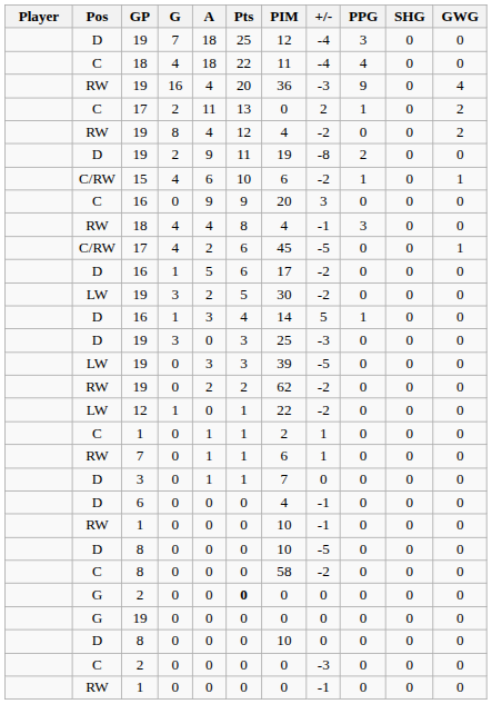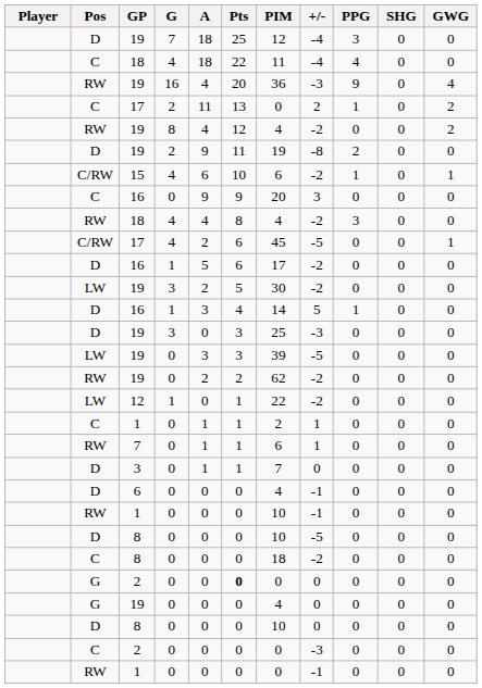 <table class="wikitable sortable" width="60%">
 <tr ALIGN="center">
 <th bgcolor="#DDDDFF" width="10%">Player</th>
 <th bgcolor="#DDDDFF" width="3%" title="Position">Pos</th>
 <th bgcolor="#DDDDFF" width="5%" title="Games played">GP</th>
 <th bgcolor="#DDDDFF" width="5%" title="Goals">G</th>
 <th bgcolor="#DDDDFF" width="5%" title="Assists">A</th>
 <th bgcolor="#DDDDFF" width="5%" title="Points">Pts</th>
 <th bgcolor="#DDDDFF" width="5%" title="Penalties in Minutes">PIM</th>
 <th bgcolor="#DDDDFF" width="5%" title="Plus/minus">+/-</th>
 <th bgcolor="#DDDDFF" width="5%" title="Power play goals">PPG</th>
 <th bgcolor="#DDDDFF" width="5%" title="Short-handed goals">SHG</th>
 <th bgcolor="#DDDDFF" width="5%" title="Game-winning goals">GWG</th>
 </tr>
 <tr align="center">
 <td align="right"></td>
 <td>D</td>
 <td>19</td>
 <td>7</td>
 <td>18</td>
 <td>25</td>
 <td>12</td>
 <td>-4</td>
 <td>3</td>
 <td>0</td>
 <td>0</td>
 </tr>
 <tr align="center">
 <td align="right"></td>
 <td>C</td>
 <td>18</td>
 <td>4</td>
 <td>18</td>
 <td>22</td>
 <td>11</td>
 <td>-4</td>
 <td>4</td>
 <td>0</td>
 <td>0</td>
 </tr>
 <tr align="center">
 <td align="right"></td>
 <td>RW</td>
 <td>19</td>
 <td>16</td>
 <td>4</td>
 <td>20</td>
 <td>36</td>
 <td>-3</td>
 <td>9</td>
 <td>0</td>
 <td>4</td>
 </tr>
 <tr align="center">
 <td align="right"></td>
 <td>C</td>
 <td>17</td>
 <td>2</td>
 <td>11</td>
 <td>13</td>
 <td>0</td>
 <td>2</td>
 <td>1</td>
 <td>0</td>
 <td>2</td>
 </tr>
 <tr align="center">
 <td align="right"></td>
 <td>RW</td>
 <td>19</td>
 <td>8</td>
 <td>4</td>
 <td>12</td>
 <td>4</td>
 <td>-2</td>
 <td>0</td>
 <td>0</td>
 <td>2</td>
 </tr>
 <tr align="center">
 <td align="right"></td>
 <td>D</td>
 <td>19</td>
 <td>2</td>
 <td>9</td>
 <td>11</td>
 <td>19</td>
 <td>-8</td>
 <td>2</td>
 <td>0</td>
 <td>0</td>
 </tr>
 <tr align="center">
 <td align="right"></td>
 <td>C/RW</td>
 <td>15</td>
 <td>4</td>
 <td>6</td>
 <td>10</td>
 <td>6</td>
 <td>-2</td>
 <td>1</td>
 <td>0</td>
 <td>1</td>
 </tr>
 <tr align="center">
 <td align="right"></td>
 <td>C</td>
 <td>16</td>
 <td>0</td>
 <td>9</td>
 <td>9</td>
 <td>20</td>
 <td>3</td>
 <td>0</td>
 <td>0</td>
 <td>0</td>
 </tr>
 <tr align="center">
 <td align="right"></td>
 <td>RW</td>
 <td>18</td>
 <td>4</td>
 <td>4</td>
 <td>8</td>
 <td>4</td>
-<td>-1</td>
+<td>-2</td>
 <td>3</td>
 <td>0</td>
 <td>0</td>
 </tr>
 <tr align="center">
 <td align="right"></td>
 <td>C/RW</td>
 <td>17</td>
 <td>4</td>
 <td>2</td>
 <td>6</td>
 <td>45</td>
 <td>-5</td>
 <td>0</td>
 <td>0</td>
 <td>1</td>
 </tr>
 <tr align="center">
 <td align="right"></td>
 <td>D</td>
 <td>16</td>
 <td>1</td>
 <td>5</td>
 <td>6</td>
 <td>17</td>
 <td>-2</td>
 <td>0</td>
 <td>0</td>
 <td>0</td>
 </tr>
 <tr align="center">
 <td align="right"></td>
 <td>LW</td>
 <td>19</td>
 <td>3</td>
 <td>2</td>
 <td>5</td>
 <td>30</td>
 <td>-2</td>
 <td>0</td>
 <td>0</td>
 <td>0</td>
 </tr>
 <tr align="center">
 <td align="right"></td>
 <td>D</td>
 <td>16</td>
 <td>1</td>
 <td>3</td>
 <td>4</td>
 <td>14</td>
 <td>5</td>
 <td>1</td>
 <td>0</td>
 <td>0</td>
 </tr>
 <tr align="center">
 <td align="right"></td>
 <td>D</td>
 <td>19</td>
 <td>3</td>
 <td>0</td>
 <td>3</td>
 <td>25</td>
 <td>-3</td>
 <td>0</td>
 <td>0</td>
 <td>0</td>
 </tr>
 <tr align="center">
 <td align="right"></td>
 <td>LW</td>
 <td>19</td>
 <td>0</td>
 <td>3</td>
 <td>3</td>
 <td>39</td>
 <td>-5</td>
 <td>0</td>
 <td>0</td>
 <td>0</td>
 </tr>
 <tr align="center">
 <td align="right"></td>
 <td>RW</td>
 <td>19</td>
 <td>0</td>
 <td>2</td>
 <td>2</td>
 <td>62</td>
 <td>-2</td>
 <td>0</td>
 <td>0</td>
 <td>0</td>
 </tr>
 <tr align="center">
 <td align="right"></td>
 <td>LW</td>
 <td>12</td>
 <td>1</td>
 <td>0</td>
 <td>1</td>
 <td>22</td>
 <td>-2</td>
 <td>0</td>
 <td>0</td>
 <td>0</td>
 </tr>
 <tr align="center">
 <td align="right"></td>
 <td>C</td>
 <td>1</td>
 <td>0</td>
 <td>1</td>
 <td>1</td>
 <td>2</td>
 <td>1</td>
 <td>0</td>
 <td>0</td>
 <td>0</td>
 </tr>
 <tr align="center">
 <td align="right"></td>
 <td>RW</td>
 <td>7</td>
 <td>0</td>
 <td>1</td>
 <td>1</td>
 <td>6</td>
 <td>1</td>
 <td>0</td>
 <td>0</td>
 <td>0</td>
 </tr>
 <tr align="center">
 <td align="right"></td>
 <td>D</td>
 <td>3</td>
 <td>0</td>
 <td>1</td>
 <td>1</td>
 <td>7</td>
 <td>0</td>
 <td>0</td>
 <td>0</td>
 <td>0</td>
 </tr>
 <tr align="center">
 <td align="right"></td>
 <td>D</td>
 <td>6</td>
 <td>0</td>
 <td>0</td>
 <td>0</td>
 <td>4</td>
 <td>-1</td>
 <td>0</td>
 <td>0</td>
 <td>0</td>
 </tr>
 <tr align="center">
 <td align="right"></td>
 <td>RW</td>
 <td>1</td>
 <td>0</td>
 <td>0</td>
 <td>0</td>
 <td>10</td>
 <td>-1</td>
 <td>0</td>
 <td>0</td>
 <td>0</td>
 </tr>
 <tr align="center">
 <td align="right"></td>
 <td>D</td>
 <td>8</td>
 <td>0</td>
 <td>0</td>
 <td>0</td>
 <td>10</td>
 <td>-5</td>
 <td>0</td>
 <td>0</td>
 <td>0</td>
 </tr>
 <tr align="center">
 <td align="right"></td>
 <td>C</td>
 <td>8</td>
 <td>0</td>
 <td>0</td>
 <td>0</td>
-<td>58</td>
+<td>18</td>
 <td>-2</td>
 <td>0</td>
 <td>0</td>
 <td>0</td>
 </tr>
 <tr align="center">
 <td align="right"></td>
 <td>G</td>
 <td>2</td>
 <td>0</td>
 <td>0</td>
 <td><strong>0</strong></td>
 <td>0</td>
 <td>0</td>
 <td>0</td>
 <td>0</td>
 <td>0</td>
 </tr>
 <tr align="center">
 <td align="right"></td>
 <td>G</td>
 <td>19</td>
 <td>0</td>
 <td>0</td>
 <td>0</td>
-<td>0</td>
+<td>4</td>
 <td>0</td>
 <td>0</td>
 <td>0</td>
 <td>0</td>
 </tr>
 <tr align="center">
 <td align="right"></td>
 <td>D</td>
 <td>8</td>
 <td>0</td>
 <td>0</td>
 <td>0</td>
 <td>10</td>
 <td>0</td>
 <td>0</td>
 <td>0</td>
 <td>0</td>
 </tr>
 <tr align="center">
 <td align="right"></td>
 <td>C</td>
 <td>2</td>
 <td>0</td>
 <td>0</td>
 <td>0</td>
 <td>0</td>
 <td>-3</td>
 <td>0</td>
 <td>0</td>
 <td>0</td>
 </tr>
 <tr align="center">
 <td align="right"></td>
 <td>RW</td>
 <td>1</td>
 <td>0</td>
 <td>0</td>
 <td>0</td>
 <td>0</td>
 <td>-1</td>
 <td>0</td>
 <td>0</td>
 <td>0</td>
 </tr>
 </table>
